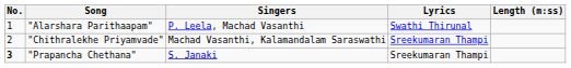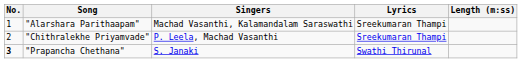 <table class="wikitable" style="font-size:95%;">
 <tr>
 <th>No.</th>
 <th>Song</th>
 <th>Singers</th>
 <th>Lyrics</th>
 <th>Length (m:ss)</th>
 </tr>
 <tr>
 <td>1</td>
 <td>"Alarshara Parithaapam"</td>
-<td><a href='#'>P. Leela</a>, Machad Vasanthi</td>
-<td><a href='#'>Swathi Thirunal</a></td>
+<td>Machad Vasanthi, Kalamandalam Saraswathi</td>
+<td>Sreekumaran Thampi</td>
 <td></td>
 </tr>
 <tr>
 <td>2</td>
 <td>"Chithralekhe Priyamvade"</td>
-<td>Machad Vasanthi, Kalamandalam Saraswathi</td>
+<td><a href='#'>P. Leela</a>, Machad Vasanthi</td>
 <td><a href='#'>Sreekumaran Thampi</a></td>
 <td></td>
 </tr>
 <tr>
 <td><strong>3</strong></td>
 <td>"Prapancha Chethana"</td>
 <td><a href='#'>S. Janaki</a></td>
-<td>Sreekumaran Thampi</td>
+<td><a href='#'>Swathi Thirunal</a></td>
 <td></td>
 </tr>
 </table>
